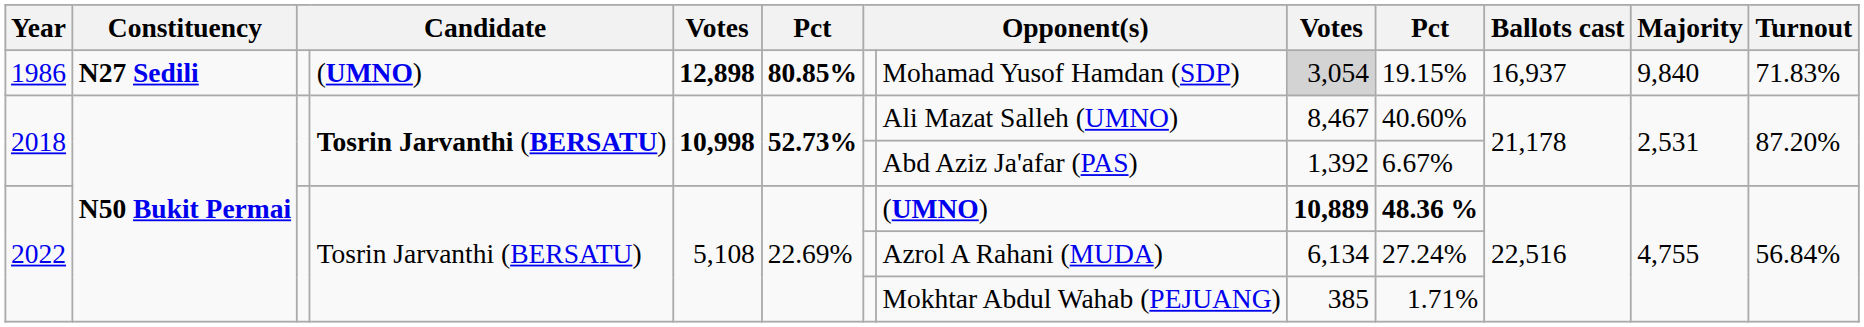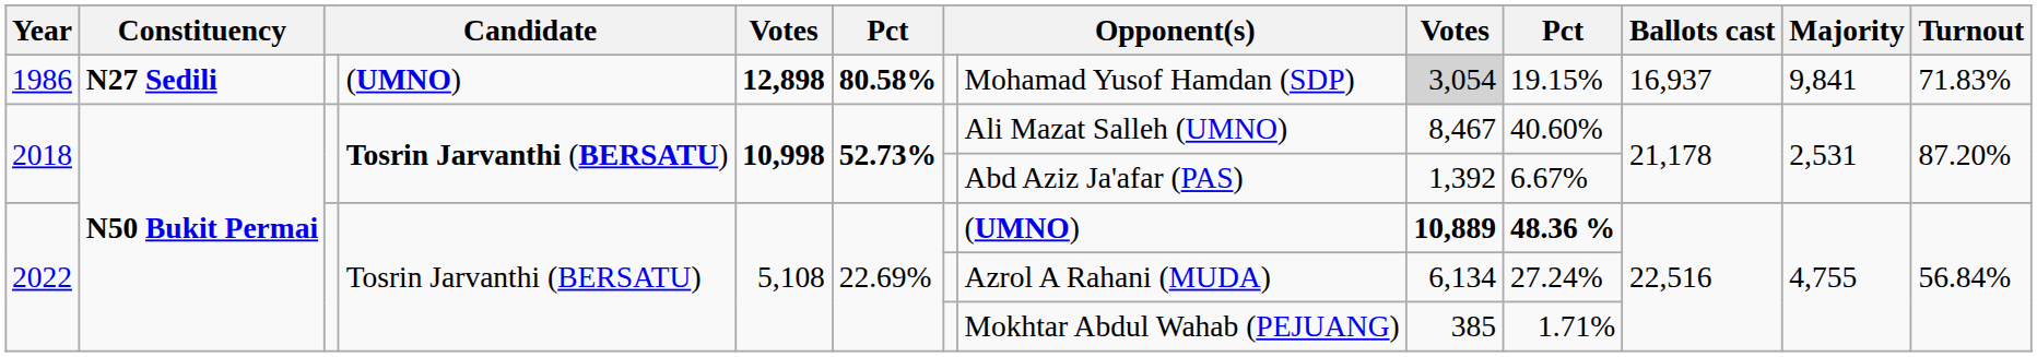 <table class="wikitable" style="margin:0.5em ; font-size:95%">
 <tr>
 <th>Year</th>
 <th>Constituency</th>
 <th colspan=2>Candidate</th>
 <th>Votes</th>
 <th>Pct</th>
 <th colspan=2>Opponent(s)</th>
 <th>Votes</th>
 <th>Pct</th>
 <th>Ballots cast</th>
 <th>Majority</th>
 <th>Turnout</th>
 </tr>
 <tr>
 <td><a href='#'>1986</a></td>
 <td><strong>N27 <a href='#'>Sedili</a></strong></td>
 <td></td>
 <td> (<a href='#'><strong>UMNO</strong></a>)</td>
 <td align="right"><strong>12,898</strong></td>
-<td><strong>80.85%</strong></td>
+<td><strong>80.58%</strong></td>
 <td></td>
 <td>Mohamad Yusof Hamdan (<a href='#'>SDP</a>)</td>
 <td align="right" style="background: lightgrey;">3,054</td>
 <td>19.15%</td>
 <td>16,937</td>
-<td>9,840</td>
+<td>9,841</td>
 <td>71.83%</td>
 </tr>
 <tr>
 <td rowspan=2><a href='#'>2018</a></td>
 <td rowspan=5><strong>N50 <a href='#'>Bukit Permai</a></strong></td>
 <td rowspan=2 ></td>
 <td rowspan=2><strong>Tosrin Jarvanthi</strong> (<a href='#'><strong>BERSATU</strong></a>)</td>
 <td rowspan=2 align="right"><strong>10,998</strong></td>
 <td rowspan=2><strong>52.73%</strong></td>
 <td></td>
 <td>Ali Mazat Salleh (<a href='#'>UMNO</a>)</td>
 <td align="right">8,467</td>
 <td>40.60%</td>
 <td rowspan=2>21,178</td>
 <td rowspan=2>2,531</td>
 <td rowspan=2>87.20%</td>
 </tr>
 <tr>
 <td></td>
 <td>Abd Aziz Ja'afar (<a href='#'>PAS</a>)</td>
 <td align="right">1,392</td>
 <td>6.67%</td>
 </tr>
 <tr>
 <td rowspan=3><a href='#'>2022</a></td>
 <td rowspan=3 bgcolor=></td>
 <td rowspan=3>Tosrin Jarvanthi (<a href='#'>BERSATU</a>)</td>
 <td rowspan=3 align="right">5,108</td>
 <td rowspan=3>22.69%</td>
 <td></td>
 <td> (<a href='#'><strong>UMNO</strong></a>)</td>
 <td align="right"><strong>10,889</strong></td>
 <td><strong>48.36 %</strong></td>
 <td rowspan=3>22,516</td>
 <td rowspan=3>4,755</td>
 <td rowspan=3>56.84%</td>
 </tr>
 <tr>
 <td></td>
 <td>Azrol A Rahani (<a href='#'>MUDA</a>)</td>
 <td align="right">6,134</td>
 <td>27.24%</td>
 </tr>
 <tr>
 <td></td>
 <td>Mokhtar Abdul Wahab (<a href='#'>PEJUANG</a>)</td>
 <td align="right">385</td>
 <td align=right>1.71%</td>
 </tr>
 </table>
